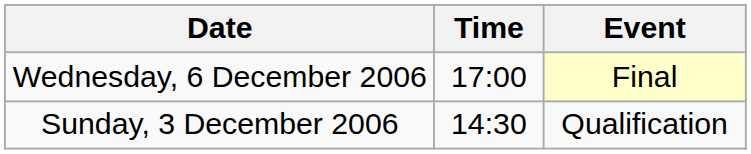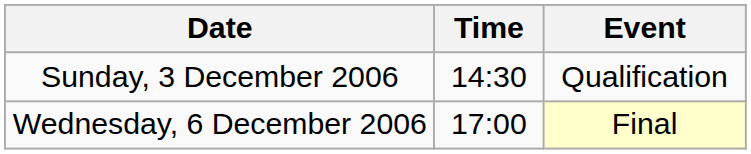 <table class = "wikitable" style="text-align:center;">
 <tr>
 <th width=220>Date</th>
 <th width=50>Time</th>
 <th width=100>Event</th>
 </tr>
 <tr>
+<td>Sunday, 3 December 2006</td>
+<td>14:30</td>
+<td>Qualification</td>
+</tr>
+<tr>
 <td>Wednesday, 6 December 2006</td>
 <td>17:00</td>
 <td bgcolor=ffffcc>Final</td>
 </tr>
-<tr>
-<td>Sunday, 3 December 2006</td>
-<td>14:30</td>
-<td>Qualification</td>
-</tr>
 </table>
